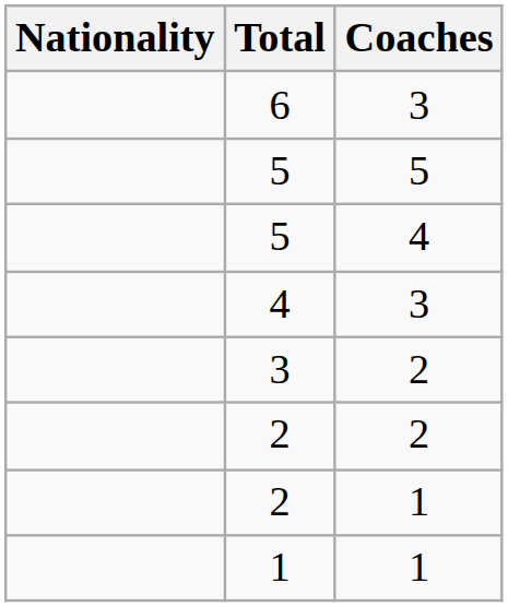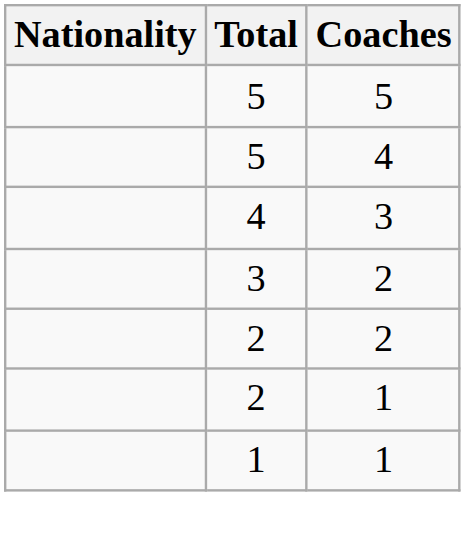 <table class="wikitable sortable">
 <tr>
 <th>Nationality</th>
 <th>Total</th>
 <th>Coaches</th>
-</tr>
-<tr>
-<td></td>
-<td align="center">6</td>
-<td align="center">3</td>
 </tr>
 <tr>
 <td></td>
 <td align="center">5</td>
 <td align="center">5</td>
 </tr>
 <tr>
 <td></td>
 <td align="center">5</td>
 <td align="center">4</td>
 </tr>
 <tr>
 <td></td>
 <td align="center">4</td>
 <td align="center">3</td>
 </tr>
 <tr>
 <td></td>
 <td align="center">3</td>
 <td align="center">2</td>
 </tr>
 <tr>
 <td></td>
 <td align="center">2</td>
 <td align="center">2</td>
 </tr>
 <tr>
 <td></td>
 <td align="center">2</td>
 <td align="center">1</td>
 </tr>
 <tr>
 <td></td>
 <td align="center">1</td>
 <td align="center">1</td>
 </tr>
 </table>
